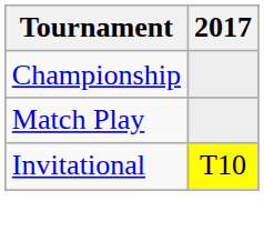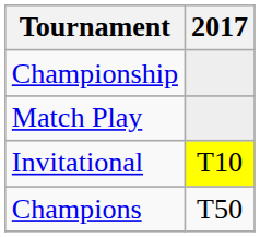 <table class="wikitable" style="text-align:center;">
 <tr>
 <th>Tournament</th>
 <th>2017</th>
 </tr>
 <tr>
 <td align="left"><a href='#'>Championship</a></td>
 <td style="background:#eeeeee;"></td>
 </tr>
 <tr>
 <td align="left"><a href='#'>Match Play</a></td>
 <td style="background:#eeeeee;"></td>
 </tr>
 <tr>
 <td align="left"><a href='#'>Invitational</a></td>
 <td style="background:yellow;">T10</td>
 </tr>
+<tr>
+<td align="left"><a href='#'>Champions</a></td>
+<td>T50</td>
+</tr>
 </table>
